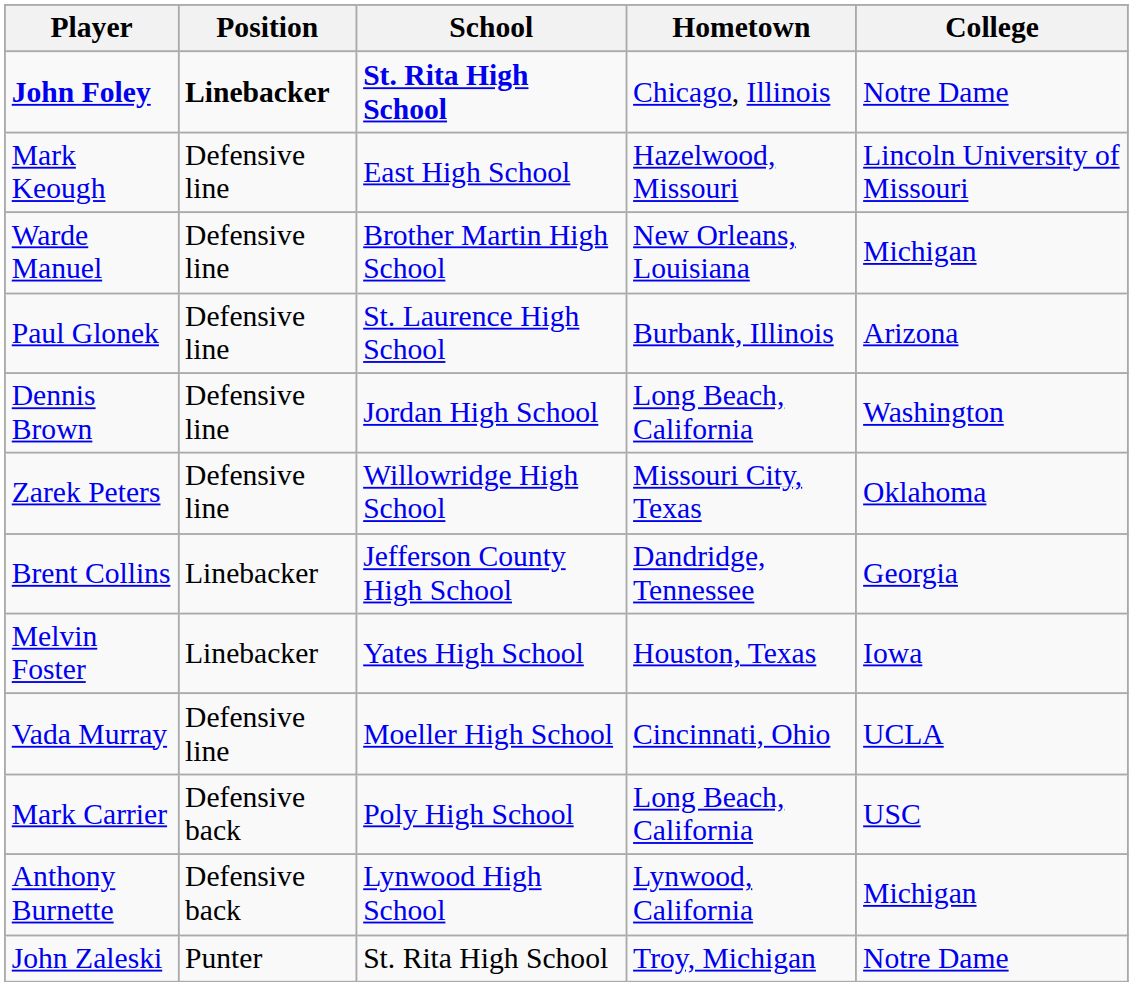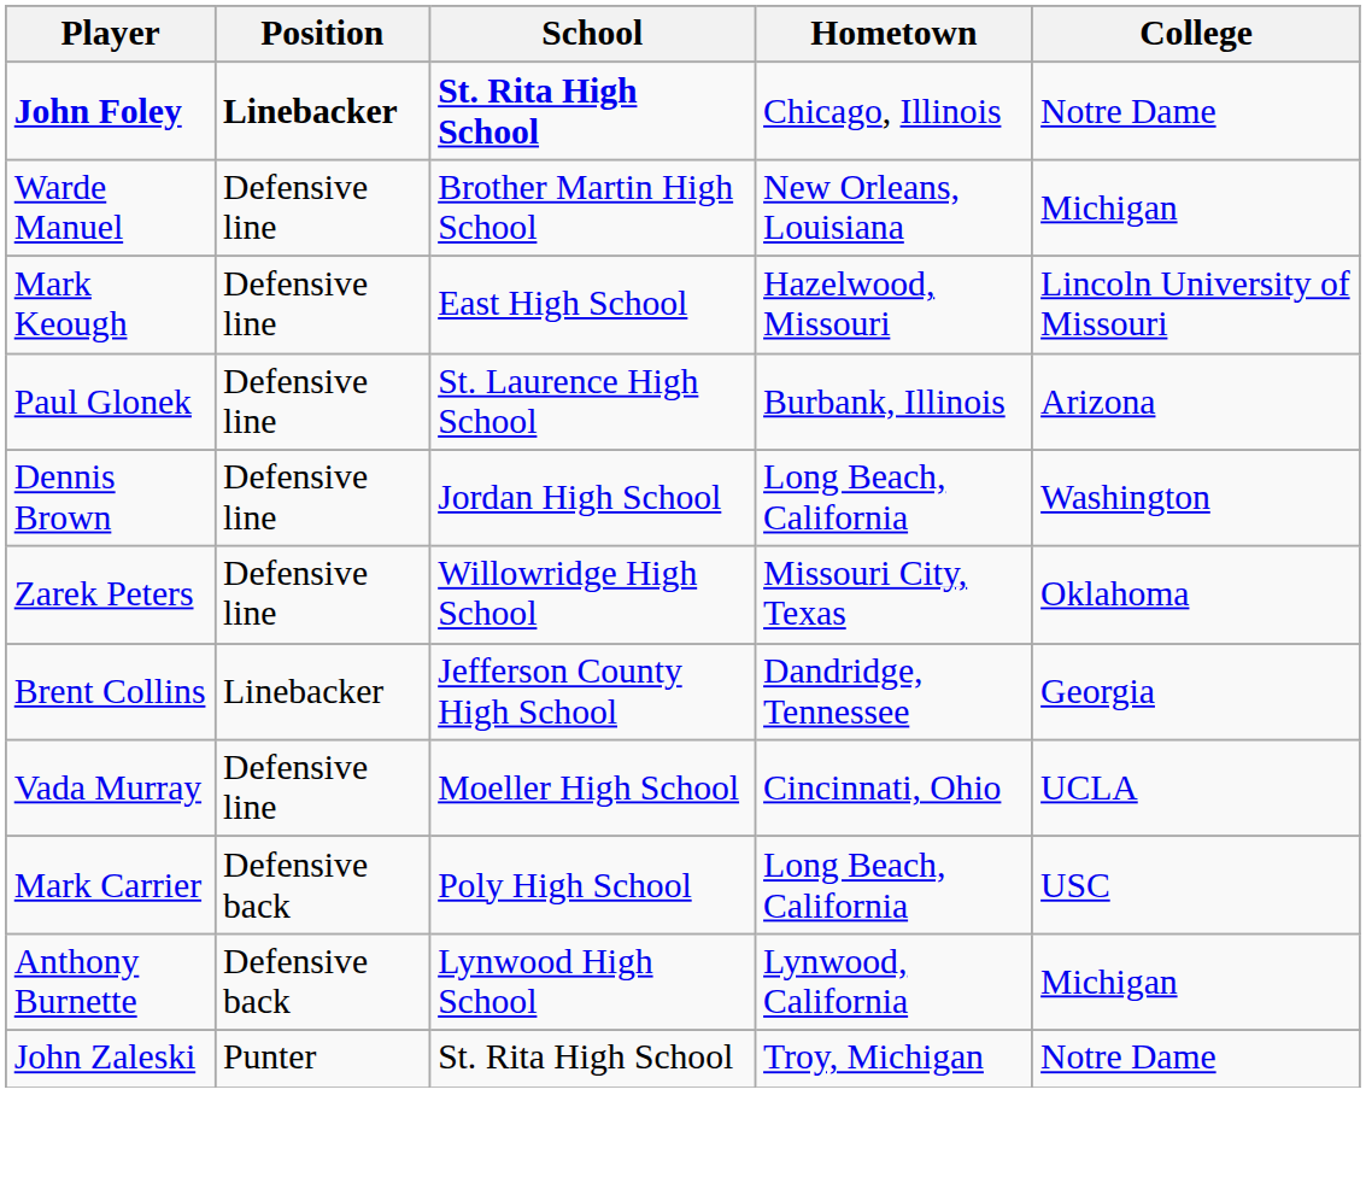 <table class="wikitable">
 <tr>
 <th>Player</th>
 <th>Position</th>
 <th>School</th>
 <th>Hometown</th>
 <th>College</th>
 </tr>
 <tr>
 <td><strong><a href='#'>John Foley</a></strong></td>
 <td><strong>Linebacker</strong></td>
 <td><strong><a href='#'>St. Rita High School</a></strong></td>
 <td><a href='#'>Chicago</a>, <a href='#'>Illinois</a></td>
 <td><a href='#'>Notre Dame</a></td>
 </tr>
 <tr>
+<td><a href='#'>Warde Manuel</a></td>
+<td>Defensive line</td>
+<td><a href='#'>Brother Martin High School</a></td>
+<td><a href='#'>New Orleans, Louisiana</a></td>
+<td><a href='#'>Michigan</a></td>
+</tr>
+<tr>
 <td><a href='#'>Mark Keough</a></td>
 <td>Defensive line</td>
 <td><a href='#'>East High School</a></td>
 <td><a href='#'>Hazelwood, Missouri</a></td>
 <td><a href='#'>Lincoln University of Missouri</a></td>
-</tr>
-<tr>
-<td><a href='#'>Warde Manuel</a></td>
-<td>Defensive line</td>
-<td><a href='#'>Brother Martin High School</a></td>
-<td><a href='#'>New Orleans, Louisiana</a></td>
-<td><a href='#'>Michigan</a></td>
 </tr>
 <tr>
 <td><a href='#'>Paul Glonek</a></td>
 <td>Defensive line</td>
 <td><a href='#'>St. Laurence High School</a></td>
 <td><a href='#'>Burbank, Illinois</a></td>
 <td><a href='#'>Arizona</a></td>
 </tr>
 <tr>
 <td><a href='#'>Dennis Brown</a></td>
 <td>Defensive line</td>
 <td><a href='#'>Jordan High School</a></td>
 <td><a href='#'>Long Beach, California</a></td>
 <td><a href='#'>Washington</a></td>
 </tr>
 <tr>
 <td><a href='#'>Zarek Peters</a></td>
 <td>Defensive line</td>
 <td><a href='#'>Willowridge High School</a></td>
 <td><a href='#'>Missouri City, Texas</a></td>
 <td><a href='#'>Oklahoma</a></td>
 </tr>
 <tr>
 <td><a href='#'>Brent Collins</a></td>
 <td>Linebacker</td>
 <td><a href='#'>Jefferson County High School</a></td>
 <td><a href='#'>Dandridge, Tennessee</a></td>
 <td><a href='#'>Georgia</a></td>
 </tr>
 <tr>
-<td><a href='#'>Melvin Foster</a></td>
-<td>Linebacker</td>
-<td><a href='#'>Yates High School</a></td>
-<td><a href='#'>Houston, Texas</a></td>
-<td><a href='#'>Iowa</a></td>
-</tr>
-<tr>
 <td><a href='#'>Vada Murray</a></td>
 <td>Defensive line</td>
 <td><a href='#'>Moeller High School</a></td>
 <td><a href='#'>Cincinnati, Ohio</a></td>
 <td><a href='#'>UCLA</a></td>
 </tr>
 <tr>
 <td><a href='#'>Mark Carrier</a></td>
 <td>Defensive back</td>
 <td><a href='#'>Poly High School</a></td>
 <td><a href='#'>Long Beach, California</a></td>
 <td><a href='#'>USC</a></td>
 </tr>
 <tr>
 <td><a href='#'>Anthony Burnette</a></td>
 <td>Defensive back</td>
 <td><a href='#'>Lynwood High School</a></td>
 <td><a href='#'>Lynwood, California</a></td>
 <td><a href='#'>Michigan</a></td>
 </tr>
 <tr>
 <td><a href='#'>John Zaleski</a></td>
 <td>Punter</td>
 <td>St. Rita High School</td>
 <td><a href='#'>Troy, Michigan</a></td>
 <td><a href='#'>Notre Dame</a></td>
 </tr>
 </table>
